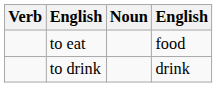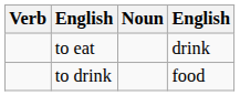 <table class="wikitable">
 <tr>
 <th>Verb</th>
 <th>English</th>
 <th>Noun</th>
 <th>English</th>
 </tr>
 <tr>
 <td></td>
 <td>to eat</td>
 <td></td>
-<td>food</td>
+<td>drink</td>
 </tr>
 <tr>
 <td></td>
 <td>to drink</td>
 <td></td>
-<td>drink</td>
+<td>food</td>
 </tr>
 </table>
